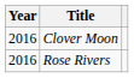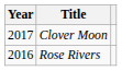 <table class="wikitable">
 <tr>
 <th>Year</th>
 <th>Title</th>
 <th></th>
 </tr>
 <tr>
-<td>2016</td>
+<td>2017</td>
 <td><em>Clover Moon</em></td>
 <td align="center"></td>
 </tr>
 <tr>
 <td>2016</td>
 <td><em>Rose Rivers</em></td>
 <td align="center"></td>
 </tr>
 </table>
